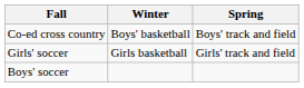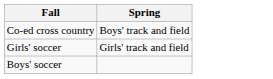 <table class="wikitable">
 <tr>
 <th>Fall</th>
-<th>Winter</th>
 <th>Spring</th>
 </tr>
 <tr>
 <td>Co-ed cross country</td>
-<td>Boys' basketball</td>
 <td>Boys' track and field</td>
 </tr>
 <tr>
 <td>Girls' soccer</td>
-<td>Girls basketball</td>
 <td>Girls' track and field</td>
 </tr>
 <tr>
 <td>Boys' soccer</td>
 <td></td>
-<td></td>
 </tr>
 </table>
